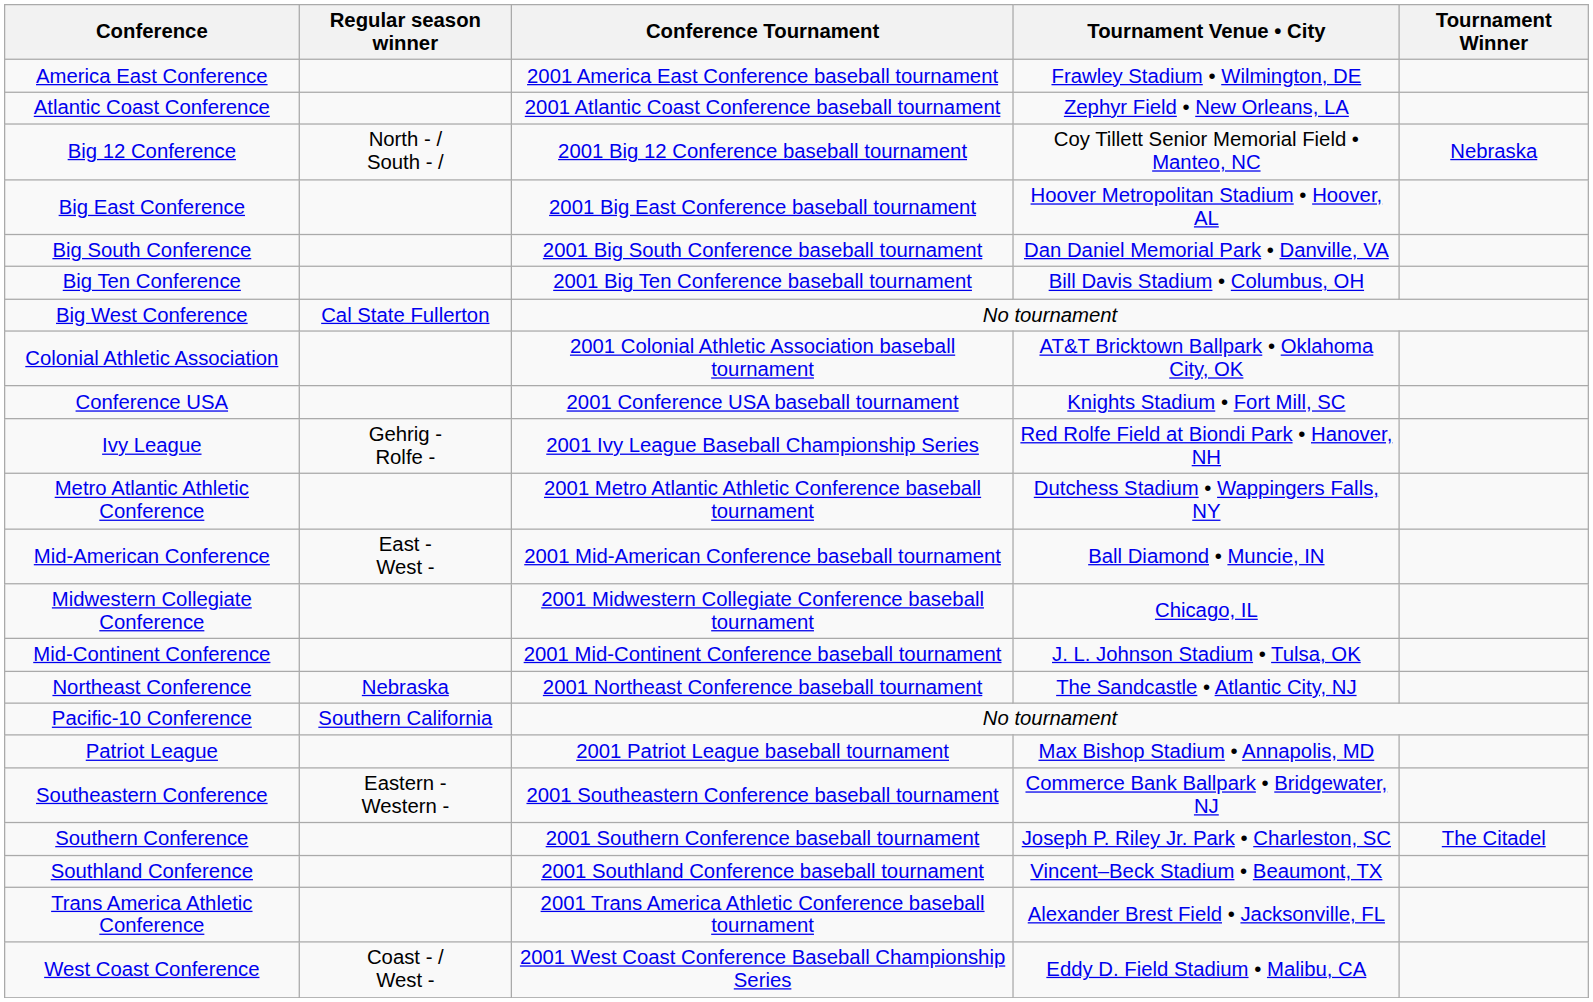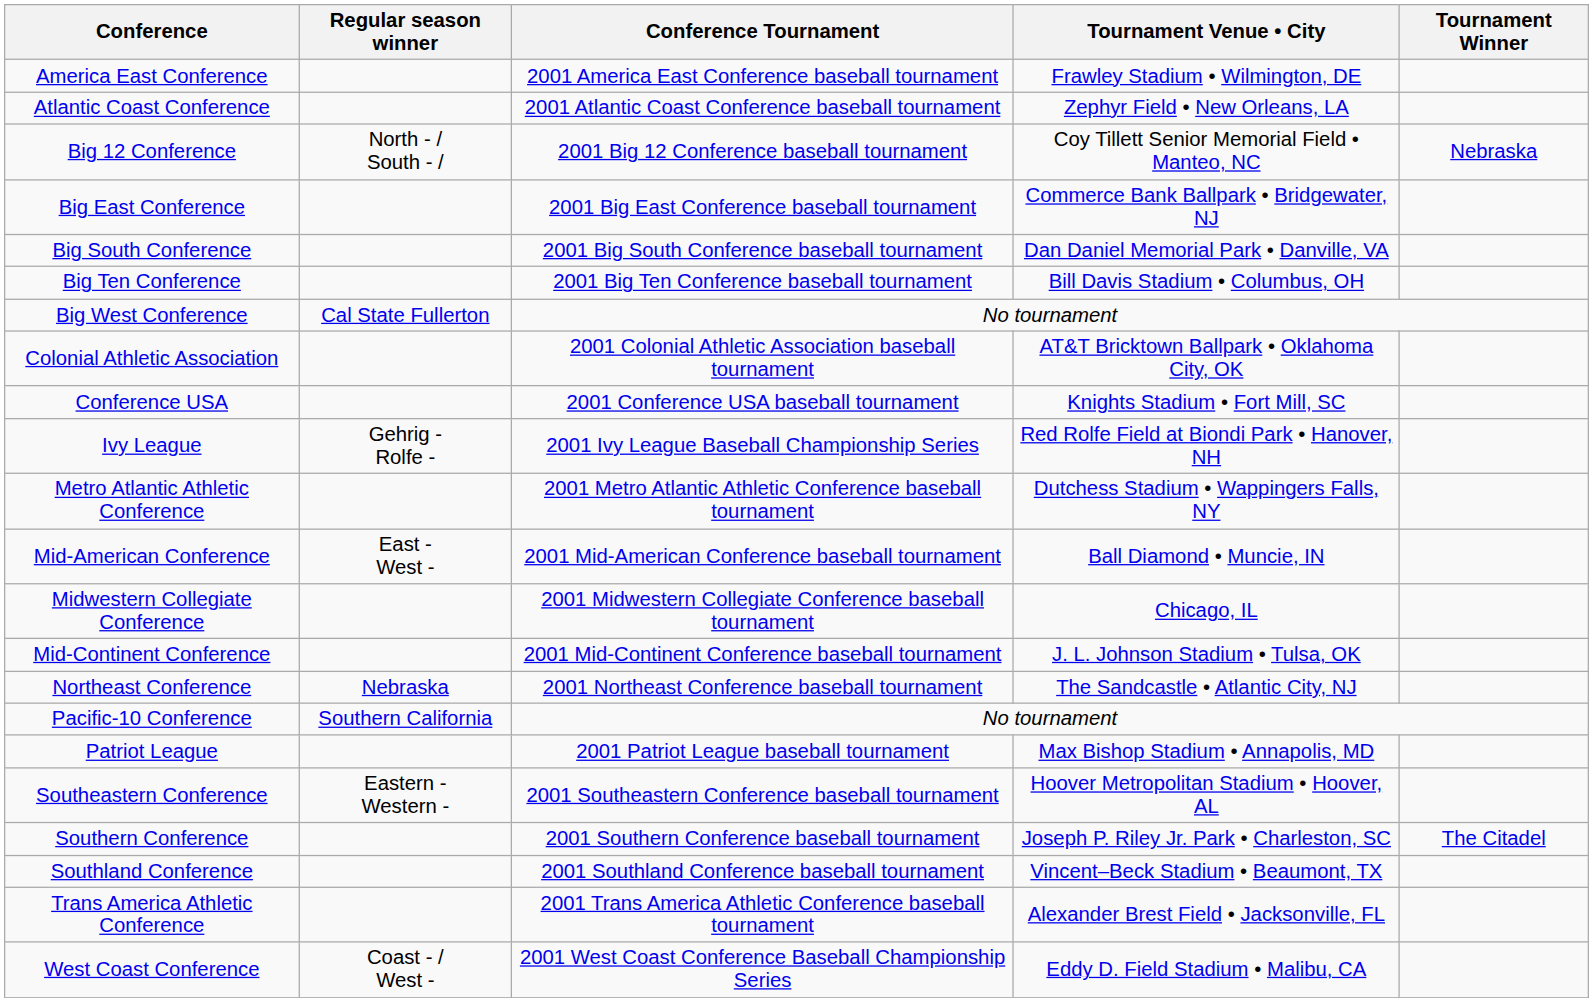 <table class="wikitable" style="text-align:center;">
 <tr>
 <th>Conference</th>
 <th>Regular season winner</th>
 <th>Conference Tournament</th>
 <th>Tournament Venue • City</th>
 <th>Tournament Winner</th>
 </tr>
 <tr>
 <td><a href='#'>America East Conference</a></td>
 <td></td>
 <td><a href='#'>2001 America East Conference baseball tournament</a></td>
 <td><a href='#'>Frawley Stadium</a> • <a href='#'>Wilmington, DE</a></td>
 <td></td>
 </tr>
 <tr>
 <td><a href='#'>Atlantic Coast Conference</a></td>
 <td></td>
 <td><a href='#'>2001 Atlantic Coast Conference baseball tournament</a></td>
 <td><a href='#'>Zephyr Field</a> • <a href='#'>New Orleans, LA</a></td>
 <td></td>
 </tr>
 <tr>
 <td><a href='#'>Big 12 Conference</a></td>
 <td>North - /<br>South - /</td>
 <td><a href='#'>2001 Big 12 Conference baseball tournament</a></td>
 <td>Coy Tillett Senior Memorial Field • <a href='#'>Manteo, NC</a></td>
 <td><a href='#'>Nebraska</a></td>
 </tr>
 <tr>
 <td><a href='#'>Big East Conference</a></td>
 <td></td>
 <td><a href='#'>2001 Big East Conference baseball tournament</a></td>
-<td><a href='#'>Hoover Metropolitan Stadium</a> • <a href='#'>Hoover, AL</a></td>
+<td><a href='#'>Commerce Bank Ballpark</a> • <a href='#'>Bridgewater, NJ</a></td>
 <td></td>
 </tr>
 <tr>
 <td><a href='#'>Big South Conference</a></td>
 <td></td>
 <td><a href='#'>2001 Big South Conference baseball tournament</a></td>
 <td><a href='#'>Dan Daniel Memorial Park</a> • <a href='#'>Danville, VA</a></td>
 <td></td>
 </tr>
 <tr>
 <td><a href='#'>Big Ten Conference</a></td>
 <td></td>
 <td><a href='#'>2001 Big Ten Conference baseball tournament</a></td>
 <td><a href='#'>Bill Davis Stadium</a> • <a href='#'>Columbus, OH</a></td>
 <td></td>
 </tr>
 <tr>
 <td><a href='#'>Big West Conference</a></td>
 <td><a href='#'>Cal State Fullerton</a></td>
 <td colspan=3><em>No tournament</em></td>
 </tr>
 <tr>
 <td><a href='#'>Colonial Athletic Association</a></td>
 <td></td>
 <td><a href='#'>2001 Colonial Athletic Association baseball tournament</a></td>
 <td><a href='#'>AT&T Bricktown Ballpark</a> • <a href='#'>Oklahoma City, OK</a></td>
 <td></td>
 </tr>
 <tr>
 <td><a href='#'>Conference USA</a></td>
 <td></td>
 <td><a href='#'>2001 Conference USA baseball tournament</a></td>
 <td><a href='#'>Knights Stadium</a> • <a href='#'>Fort Mill, SC</a></td>
 <td></td>
 </tr>
 <tr>
 <td><a href='#'>Ivy League</a></td>
 <td>Gehrig - <br>Rolfe - </td>
 <td><a href='#'>2001 Ivy League Baseball Championship Series</a></td>
 <td><a href='#'>Red Rolfe Field at Biondi Park</a> • <a href='#'>Hanover, NH</a></td>
 <td></td>
 </tr>
 <tr>
 <td><a href='#'>Metro Atlantic Athletic Conference</a></td>
 <td></td>
 <td><a href='#'>2001 Metro Atlantic Athletic Conference baseball tournament</a></td>
 <td><a href='#'>Dutchess Stadium</a> • <a href='#'>Wappingers Falls, NY</a></td>
 <td></td>
 </tr>
 <tr>
 <td><a href='#'>Mid-American Conference</a></td>
 <td>East - <br>West - </td>
 <td><a href='#'>2001 Mid-American Conference baseball tournament</a></td>
 <td><a href='#'>Ball Diamond</a> • <a href='#'>Muncie, IN</a></td>
 <td></td>
 </tr>
 <tr>
 <td><a href='#'>Midwestern Collegiate Conference</a></td>
 <td></td>
 <td><a href='#'>2001 Midwestern Collegiate Conference baseball tournament</a></td>
 <td><a href='#'>Chicago, IL</a></td>
 <td></td>
 </tr>
 <tr>
 <td><a href='#'>Mid-Continent Conference</a></td>
 <td></td>
 <td><a href='#'>2001 Mid-Continent Conference baseball tournament</a></td>
 <td><a href='#'>J. L. Johnson Stadium</a> • <a href='#'>Tulsa, OK</a></td>
 <td></td>
 </tr>
 <tr>
 <td><a href='#'>Northeast Conference</a></td>
 <td><a href='#'>Nebraska</a></td>
 <td><a href='#'>2001 Northeast Conference baseball tournament</a></td>
 <td><a href='#'>The Sandcastle</a> • <a href='#'>Atlantic City, NJ</a></td>
 <td></td>
 </tr>
 <tr>
 <td><a href='#'>Pacific-10 Conference</a></td>
 <td><a href='#'>Southern California</a></td>
 <td colspan=3><em>No tournament</em></td>
 </tr>
 <tr>
 <td><a href='#'>Patriot League</a></td>
 <td></td>
 <td><a href='#'>2001 Patriot League baseball tournament</a></td>
 <td><a href='#'>Max Bishop Stadium</a> • <a href='#'>Annapolis, MD</a></td>
 <td></td>
 </tr>
 <tr>
 <td><a href='#'>Southeastern Conference</a></td>
 <td>Eastern - <br>Western - </td>
 <td><a href='#'>2001 Southeastern Conference baseball tournament</a></td>
-<td><a href='#'>Commerce Bank Ballpark</a> • <a href='#'>Bridgewater, NJ</a></td>
+<td><a href='#'>Hoover Metropolitan Stadium</a> • <a href='#'>Hoover, AL</a></td>
 <td></td>
 </tr>
 <tr>
 <td><a href='#'>Southern Conference</a></td>
 <td></td>
 <td><a href='#'>2001 Southern Conference baseball tournament</a></td>
 <td><a href='#'>Joseph P. Riley Jr. Park</a> • <a href='#'>Charleston, SC</a></td>
 <td><a href='#'>The Citadel</a></td>
 </tr>
 <tr>
 <td><a href='#'>Southland Conference</a></td>
 <td></td>
 <td><a href='#'>2001 Southland Conference baseball tournament</a></td>
 <td><a href='#'>Vincent–Beck Stadium</a> • <a href='#'>Beaumont, TX</a></td>
 <td></td>
 </tr>
 <tr>
 <td><a href='#'>Trans America Athletic Conference</a></td>
 <td></td>
 <td><a href='#'>2001 Trans America Athletic Conference baseball tournament</a></td>
 <td><a href='#'>Alexander Brest Field</a> • <a href='#'>Jacksonville, FL</a></td>
 <td></td>
 </tr>
 <tr>
 <td><a href='#'>West Coast Conference</a></td>
 <td>Coast - /<br>West - </td>
 <td><a href='#'>2001 West Coast Conference Baseball Championship Series</a></td>
 <td><a href='#'>Eddy D. Field Stadium</a> • <a href='#'>Malibu, CA</a></td>
 <td></td>
 </tr>
 </table>
